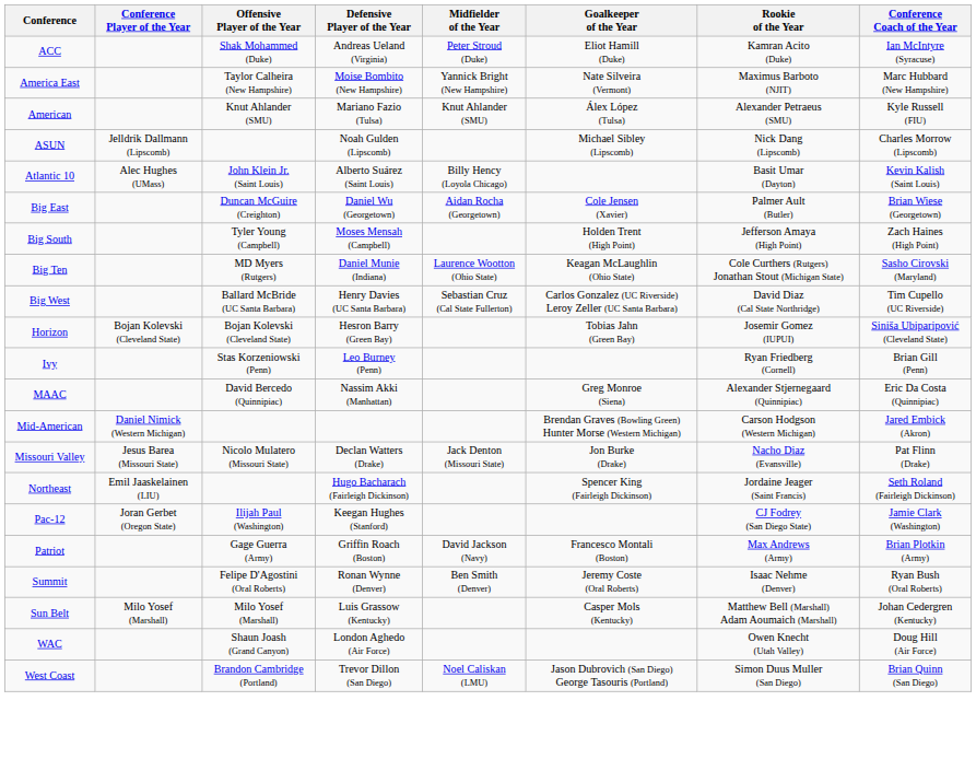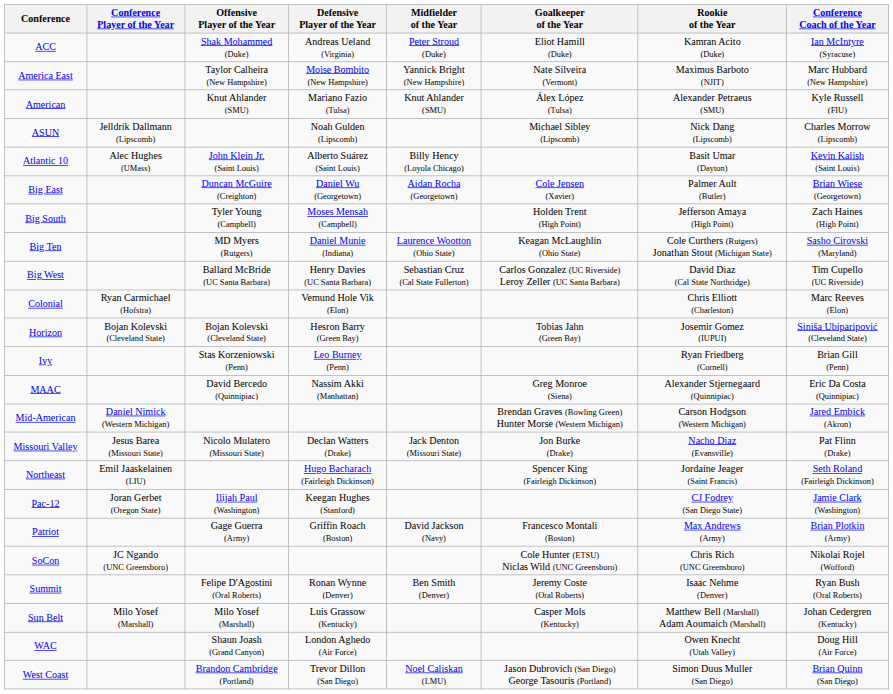 <table class="wikitable"  style="font-size:90%; width:100%">
 <tr>
 <th>Conference</th>
 <th><a href='#'>Conference<br>Player of the Year</a></th>
 <th>Offensive<br>Player of the Year</th>
 <th>Defensive<br>Player of the Year</th>
 <th>Midfielder<br>of the Year</th>
 <th>Goalkeeper<br>of the Year</th>
 <th>Rookie<br>of the Year</th>
 <th><a href='#'>Conference<br>Coach of the Year</a></th>
 </tr>
 <tr align="center">
 <td><a href='#'>ACC</a></td>
 <td></td>
 <td><a href='#'>Shak Mohammed</a><br><small>(Duke)</small></td>
 <td>Andreas Ueland<br><small>(Virginia)</small></td>
 <td><a href='#'>Peter Stroud</a><br><small>(Duke)</small></td>
 <td>Eliot Hamill<br><small>(Duke)</small></td>
 <td>Kamran Acito<br><small>(Duke)</small></td>
 <td><a href='#'>Ian McIntyre</a><br><small>(Syracuse)</small></td>
 </tr>
 <tr align="center">
 <td><a href='#'>America East</a></td>
 <td></td>
 <td>Taylor Calheira<br><small>(New Hampshire)</small></td>
 <td><a href='#'>Moise Bombito</a><br><small>(New Hampshire)</small></td>
 <td>Yannick Bright<br><small>(New Hampshire)</small></td>
 <td>Nate Silveira<br><small>(Vermont)</small></td>
 <td>Maximus Barboto<br><small>(NJIT)</small></td>
 <td>Marc Hubbard<br><small>(New Hampshire)</small></td>
 </tr>
 <tr align="center">
 <td><a href='#'>American</a></td>
 <td></td>
 <td>Knut Ahlander<br><small>(SMU)</small></td>
 <td>Mariano Fazio<br><small>(Tulsa)</small></td>
 <td>Knut Ahlander<br><small>(SMU)</small></td>
 <td>Álex López<br><small>(Tulsa)</small></td>
 <td>Alexander Petraeus<br><small>(SMU)</small></td>
 <td>Kyle Russell<br><small>(FIU)</small></td>
 </tr>
 <tr align="center">
 <td><a href='#'>ASUN</a></td>
 <td>Jelldrik Dallmann<br><small>(Lipscomb)</small></td>
 <td></td>
 <td>Noah Gulden<br><small>(Lipscomb)</small></td>
 <td></td>
 <td>Michael Sibley<br><small>(Lipscomb)</small></td>
 <td>Nick Dang<br><small>(Lipscomb)</small></td>
 <td>Charles Morrow<br><small>(Lipscomb)</small></td>
 </tr>
 <tr align="center">
 <td><a href='#'>Atlantic 10</a></td>
 <td>Alec Hughes<br><small>(UMass)</small></td>
 <td><a href='#'>John Klein Jr.</a><br><small>(Saint Louis)</small></td>
 <td>Alberto Suárez<br><small>(Saint Louis)</small></td>
 <td>Billy Hency<br><small>(Loyola Chicago)</small></td>
 <td></td>
 <td>Basit Umar<br><small>(Dayton)</small></td>
 <td><a href='#'>Kevin Kalish</a><br><small>(Saint Louis)</small></td>
 </tr>
 <tr align="center">
 <td><a href='#'>Big East</a></td>
 <td></td>
 <td><a href='#'>Duncan McGuire</a><br><small>(Creighton)</small></td>
 <td><a href='#'>Daniel Wu</a><br><small>(Georgetown)</small></td>
 <td><a href='#'>Aidan Rocha</a><br><small>(Georgetown)</small></td>
 <td><a href='#'>Cole Jensen</a><br><small>(Xavier)</small></td>
 <td>Palmer Ault<br><small>(Butler)</small></td>
 <td><a href='#'>Brian Wiese</a><br><small>(Georgetown)</small></td>
 </tr>
 <tr align="center">
 <td><a href='#'>Big South</a></td>
 <td></td>
 <td>Tyler Young<br><small>(Campbell)</small></td>
 <td><a href='#'>Moses Mensah</a><br><small>(Campbell)</small></td>
 <td></td>
 <td>Holden Trent<br><small>(High Point)</small></td>
 <td>Jefferson Amaya<br><small>(High Point)</small></td>
 <td>Zach Haines<br><small>(High Point)</small></td>
 </tr>
 <tr align="center">
 <td><a href='#'>Big Ten</a></td>
 <td></td>
 <td>MD Myers<br><small>(Rutgers)</small></td>
 <td><a href='#'>Daniel Munie</a><br><small>(Indiana)</small></td>
 <td><a href='#'>Laurence Wootton</a><br><small>(Ohio State)</small></td>
 <td>Keagan McLaughlin<br><small>(Ohio State)</small></td>
 <td>Cole Curthers <small>(Rutgers)</small><br>Jonathan Stout <small>(Michigan State)</small></td>
 <td><a href='#'>Sasho Cirovski</a><br><small>(Maryland)</small></td>
 </tr>
 <tr align="center">
 <td><a href='#'>Big West</a></td>
 <td></td>
 <td>Ballard McBride<br><small>(UC Santa Barbara)</small></td>
 <td>Henry Davies<br><small>(UC Santa Barbara)</small></td>
 <td>Sebastian Cruz<br><small>(Cal State Fullerton)</small></td>
 <td>Carlos Gonzalez <small>(UC Riverside)</small><br>Leroy Zeller <small>(UC Santa Barbara)</small></td>
 <td>David Diaz<br><small>(Cal State Northridge)</small></td>
 <td>Tim Cupello<br><small>(UC Riverside)</small></td>
 </tr>
 <tr align="center">
+<td><a href='#'>Colonial</a></td>
+<td>Ryan Carmichael<br><small>(Hofstra)</small></td>
+<td></td>
+<td>Vemund Hole Vik<br><small>(Elon)</small></td>
+<td></td>
+<td></td>
+<td>Chris Elliott<br><small>(Charleston)</small></td>
+<td>Marc Reeves<br><small>(Elon)</small></td>
+</tr>
+<tr align="center">
 <td><a href='#'>Horizon</a></td>
 <td>Bojan Kolevski<br><small>(Cleveland State)</small></td>
 <td>Bojan Kolevski<br><small>(Cleveland State)</small></td>
 <td>Hesron Barry<br><small>(Green Bay)</small></td>
 <td></td>
 <td>Tobias Jahn<br><small>(Green Bay)</small></td>
 <td>Josemir Gomez<br><small>(IUPUI)</small></td>
 <td><a href='#'>Siniša Ubiparipović</a><br><small>(Cleveland State)</small></td>
 </tr>
 <tr align="center">
 <td><a href='#'>Ivy</a></td>
 <td></td>
 <td>Stas Korzeniowski<br><small>(Penn)</small></td>
 <td><a href='#'>Leo Burney</a><br><small>(Penn)</small></td>
 <td></td>
 <td></td>
 <td>Ryan Friedberg<br><small>(Cornell)</small></td>
 <td>Brian Gill<br><small>(Penn)</small></td>
 </tr>
 <tr align="center">
 <td><a href='#'>MAAC</a></td>
 <td></td>
 <td>David Bercedo<br><small>(Quinnipiac)</small></td>
 <td>Nassim Akki<br><small>(Manhattan)</small></td>
 <td></td>
 <td>Greg Monroe<br><small>(Siena)</small></td>
 <td>Alexander Stjernegaard<br><small>(Quinnipiac)</small></td>
 <td>Eric Da Costa<br><small>(Quinnipiac)</small></td>
 </tr>
 <tr align="center">
 <td><a href='#'>Mid-American</a></td>
 <td><a href='#'>Daniel Nimick</a><br><small>(Western Michigan)</small></td>
 <td></td>
 <td></td>
 <td></td>
 <td>Brendan Graves <small>(Bowling Green)</small><br>Hunter Morse <small>(Western Michigan)</small></td>
 <td>Carson Hodgson<br><small>(Western Michigan)</small></td>
 <td><a href='#'>Jared Embick</a><br><small>(Akron)</small></td>
 </tr>
 <tr align="center">
 <td><a href='#'>Missouri Valley</a></td>
 <td>Jesus Barea<br><small>(Missouri State)</small></td>
 <td>Nicolo Mulatero<br><small>(Missouri State)</small></td>
 <td>Declan Watters<br><small>(Drake)</small></td>
 <td>Jack Denton<br><small>(Missouri State)</small></td>
 <td>Jon Burke<br><small>(Drake)</small></td>
 <td><a href='#'>Nacho Diaz</a><br><small>(Evansville)</small></td>
 <td>Pat Flinn<br><small>(Drake)</small></td>
 </tr>
 <tr align="center">
 <td><a href='#'>Northeast</a></td>
 <td>Emil Jaaskelainen<br><small>(LIU)</small></td>
 <td></td>
 <td><a href='#'>Hugo Bacharach</a><br><small>(Fairleigh Dickinson)</small></td>
 <td></td>
 <td>Spencer King<br><small>(Fairleigh Dickinson)</small></td>
 <td>Jordaine Jeager<br><small>(Saint Francis)</small></td>
 <td><a href='#'>Seth Roland</a><br><small>(Fairleigh Dickinson)</small></td>
 </tr>
 <tr align="center">
 <td><a href='#'>Pac-12</a></td>
 <td>Joran Gerbet<br><small>(Oregon State)</small></td>
 <td><a href='#'>Ilijah Paul</a><br><small>(Washington)</small></td>
 <td>Keegan Hughes<br><small>(Stanford)</small></td>
 <td></td>
 <td></td>
 <td><a href='#'>CJ Fodrey</a><br><small>(San Diego State)</small></td>
 <td><a href='#'>Jamie Clark</a><br><small>(Washington)</small></td>
 </tr>
 <tr align="center">
 <td><a href='#'>Patriot</a></td>
 <td></td>
 <td>Gage Guerra<br><small>(Army)</small></td>
 <td>Griffin Roach<br><small>(Boston)</small></td>
 <td>David Jackson<br><small>(Navy)</small></td>
 <td>Francesco Montali<br><small>(Boston)</small></td>
 <td><a href='#'>Max Andrews</a><br><small>(Army)</small></td>
 <td><a href='#'>Brian Plotkin</a><br><small>(Army)</small></td>
 </tr>
 <tr align="center">
+<td><a href='#'>SoCon</a></td>
+<td>JC Ngando<br><small>(UNC Greensboro)</small></td>
+<td></td>
+<td></td>
+<td></td>
+<td>Cole Hunter <small>(ETSU)</small><br>Niclas Wild <small>(UNC Greensboro)</small></td>
+<td>Chris Rich<br><small>(UNC Greensboro)</small></td>
+<td>Nikolai Rojel<br><small>(Wofford)</small></td>
+</tr>
+<tr align="center">
 <td><a href='#'>Summit</a></td>
 <td></td>
 <td>Felipe D'Agostini<br><small>(Oral Roberts)</small></td>
 <td>Ronan Wynne<br><small>(Denver)</small></td>
 <td>Ben Smith<br><small>(Denver)</small></td>
 <td>Jeremy Coste<br><small>(Oral Roberts)</small></td>
 <td>Isaac Nehme<br><small>(Denver)</small></td>
 <td>Ryan Bush<br><small>(Oral Roberts)</small></td>
 </tr>
 <tr align="center">
 <td><a href='#'>Sun Belt</a></td>
 <td>Milo Yosef<br><small>(Marshall)</small></td>
 <td>Milo Yosef<br><small>(Marshall)</small></td>
 <td>Luis Grassow<br><small>(Kentucky)</small></td>
 <td></td>
 <td>Casper Mols<br><small>(Kentucky)</small></td>
 <td>Matthew Bell <small>(Marshall)</small><br>Adam Aoumaich <small>(Marshall)</small></td>
 <td>Johan Cedergren<br><small>(Kentucky)</small></td>
 </tr>
 <tr align="center">
 <td><a href='#'>WAC</a></td>
 <td></td>
 <td>Shaun Joash<br><small>(Grand Canyon)</small></td>
 <td>London Aghedo<br><small>(Air Force)</small></td>
 <td></td>
 <td></td>
 <td>Owen Knecht<br><small>(Utah Valley)</small></td>
 <td>Doug Hill<br><small>(Air Force)</small></td>
 </tr>
 <tr align="center">
 <td><a href='#'>West Coast</a></td>
 <td></td>
 <td><a href='#'>Brandon Cambridge</a><br><small>(Portland)</small></td>
 <td>Trevor Dillon<br><small>(San Diego)</small></td>
 <td><a href='#'>Noel Caliskan</a><br><small>(LMU)</small></td>
 <td>Jason Dubrovich <small>(San Diego)</small><br>George Tasouris <small>(Portland)</small></td>
 <td>Simon Duus Muller<br><small>(San Diego)</small></td>
 <td><a href='#'>Brian Quinn</a><br><small>(San Diego)</small></td>
 </tr>
 </table>
